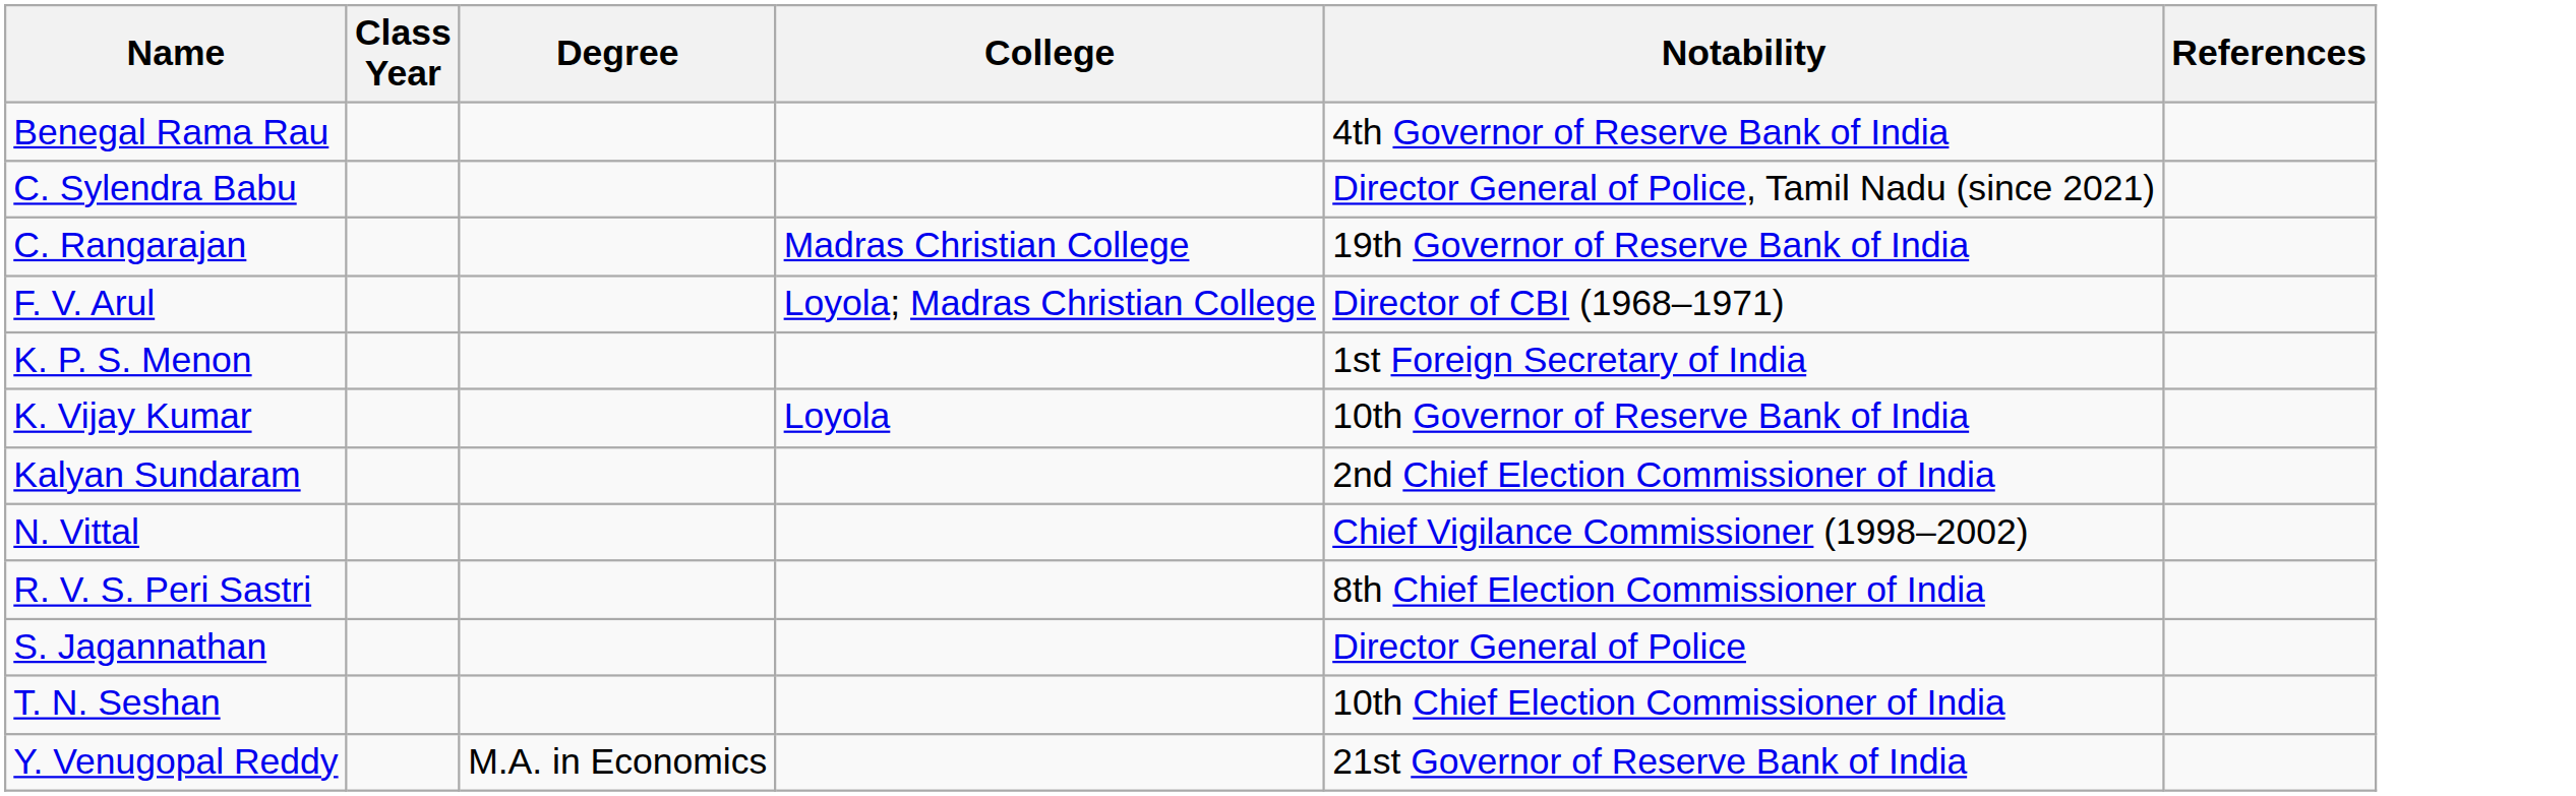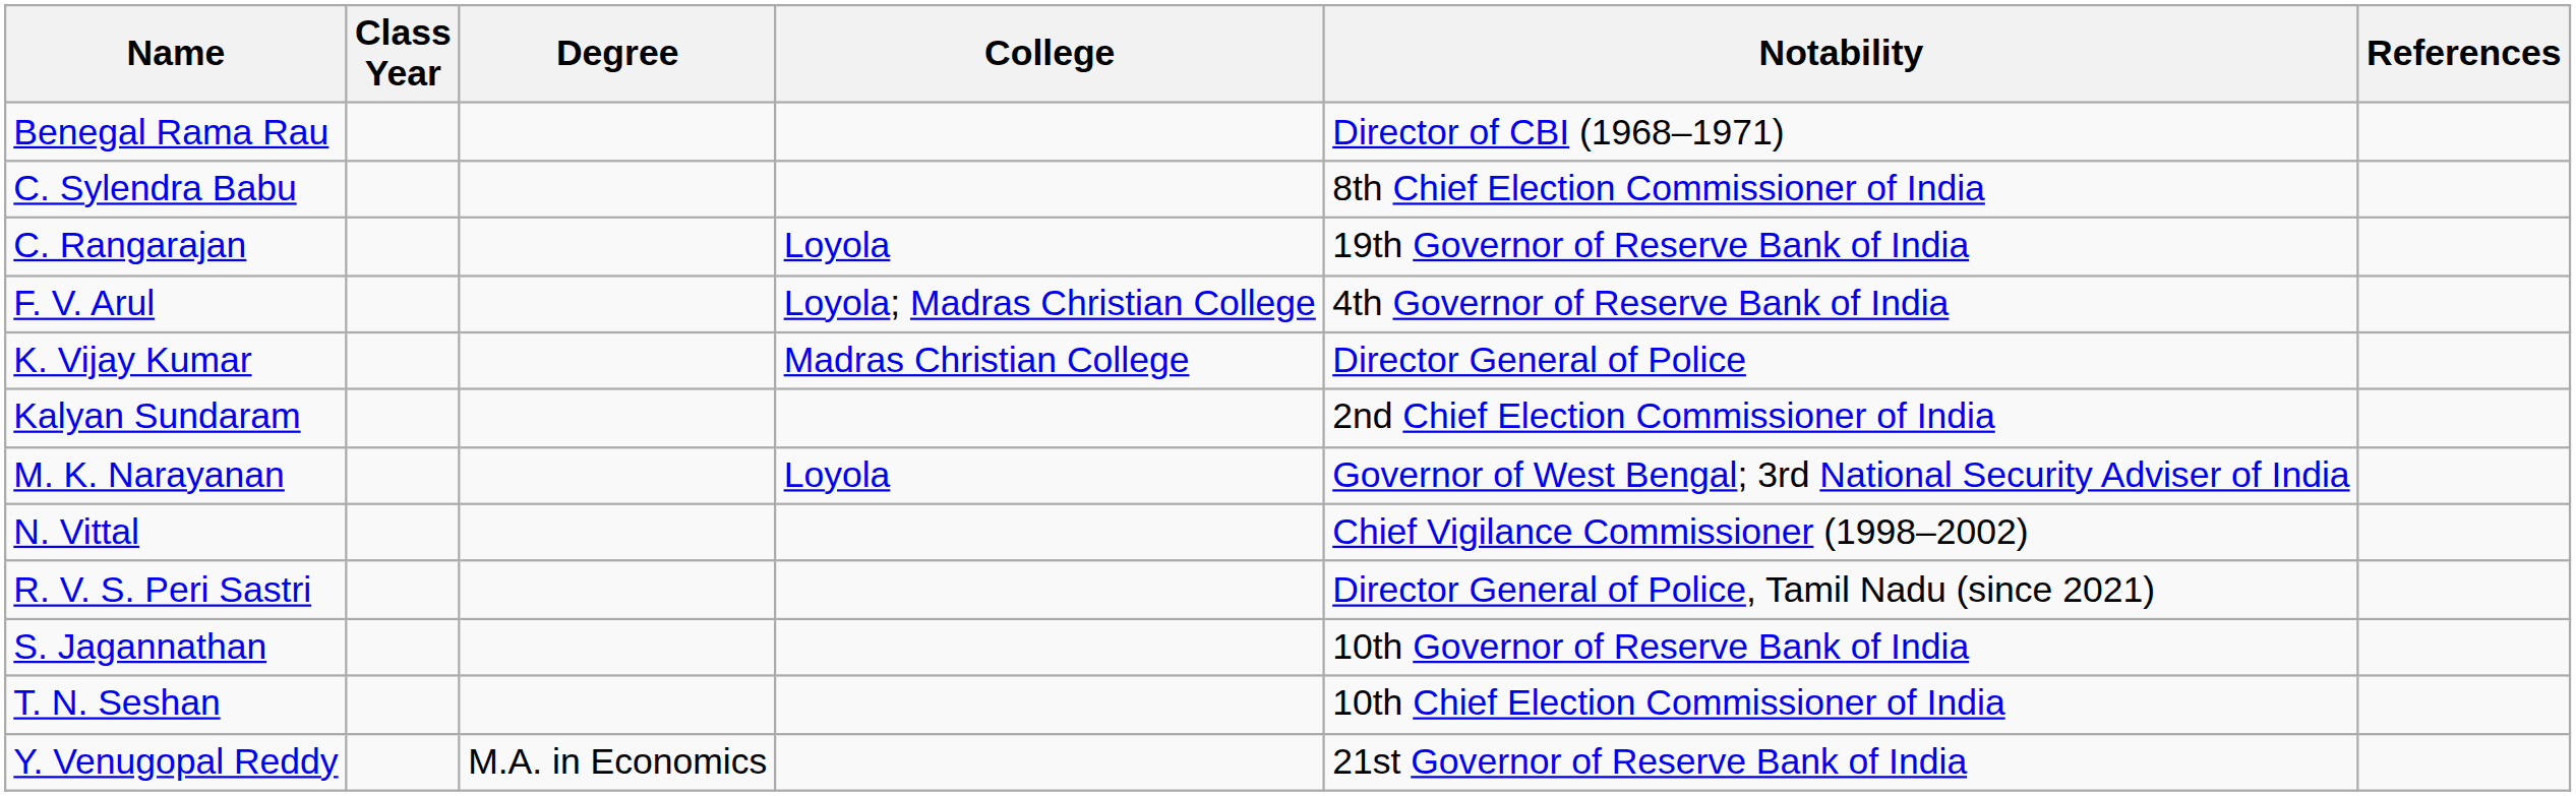 <table class="wikitable">
 <tr>
 <th>Name</th>
 <th>Class<br>Year</th>
 <th>Degree</th>
 <th>College</th>
 <th>Notability</th>
 <th>References</th>
 </tr>
 <tr>
 <td><a href='#'>Benegal Rama Rau</a></td>
 <td></td>
 <td></td>
 <td></td>
-<td>4th <a href='#'>Governor of Reserve Bank of India</a></td>
+<td><a href='#'>Director of CBI</a> (1968–1971)</td>
 <td></td>
 </tr>
 <tr>
 <td><a href='#'>C. Sylendra Babu</a></td>
 <td></td>
 <td></td>
 <td></td>
-<td><a href='#'>Director General of Police</a>, Tamil Nadu (since 2021)</td>
+<td>8th <a href='#'>Chief Election Commissioner of India</a></td>
 <td></td>
 </tr>
 <tr>
 <td><a href='#'>C. Rangarajan</a></td>
 <td></td>
 <td></td>
-<td><a href='#'>Madras Christian College</a></td>
+<td><a href='#'>Loyola</a></td>
 <td>19th <a href='#'>Governor of Reserve Bank of India</a></td>
 <td></td>
 </tr>
 <tr>
 <td><a href='#'>F. V. Arul</a></td>
 <td></td>
 <td></td>
 <td><a href='#'>Loyola</a>; <a href='#'>Madras Christian College</a></td>
-<td><a href='#'>Director of CBI</a> (1968–1971)</td>
-<td></td>
-</tr>
-<tr>
-<td><a href='#'>K. P. S. Menon</a></td>
-<td></td>
-<td></td>
-<td></td>
-<td>1st <a href='#'>Foreign Secretary of India</a></td>
+<td>4th <a href='#'>Governor of Reserve Bank of India</a></td>
 <td></td>
 </tr>
 <tr>
 <td><a href='#'>K. Vijay Kumar</a></td>
 <td></td>
 <td></td>
-<td><a href='#'>Loyola</a></td>
-<td>10th <a href='#'>Governor of Reserve Bank of India</a></td>
+<td><a href='#'>Madras Christian College</a></td>
+<td><a href='#'>Director General of Police</a></td>
 <td></td>
 </tr>
 <tr>
 <td><a href='#'>Kalyan Sundaram</a></td>
 <td></td>
 <td></td>
 <td></td>
 <td>2nd <a href='#'>Chief Election Commissioner of India</a></td>
+<td></td>
+</tr>
+<tr>
+<td><a href='#'>M. K. Narayanan</a></td>
+<td></td>
+<td></td>
+<td><a href='#'>Loyola</a></td>
+<td><a href='#'>Governor of West Bengal</a>; 3rd <a href='#'>National Security Adviser of India</a></td>
 <td></td>
 </tr>
 <tr>
 <td><a href='#'>N. Vittal</a></td>
 <td></td>
 <td></td>
 <td></td>
 <td><a href='#'>Chief Vigilance Commissioner</a> (1998–2002)</td>
 <td></td>
 </tr>
 <tr>
 <td><a href='#'>R. V. S. Peri Sastri</a></td>
 <td></td>
 <td></td>
 <td></td>
-<td>8th <a href='#'>Chief Election Commissioner of India</a></td>
+<td><a href='#'>Director General of Police</a>, Tamil Nadu (since 2021)</td>
 <td></td>
 </tr>
 <tr>
 <td><a href='#'>S. Jagannathan</a></td>
 <td></td>
 <td></td>
 <td></td>
-<td><a href='#'>Director General of Police</a></td>
+<td>10th <a href='#'>Governor of Reserve Bank of India</a></td>
 <td></td>
 </tr>
 <tr>
 <td><a href='#'>T. N. Seshan</a></td>
 <td></td>
 <td></td>
 <td></td>
 <td>10th <a href='#'>Chief Election Commissioner of India</a></td>
 <td></td>
 </tr>
 <tr>
 <td><a href='#'>Y. Venugopal Reddy</a></td>
 <td></td>
 <td>M.A. in Economics</td>
 <td></td>
 <td>21st <a href='#'>Governor of Reserve Bank of India</a></td>
 <td></td>
 </tr>
 </table>
